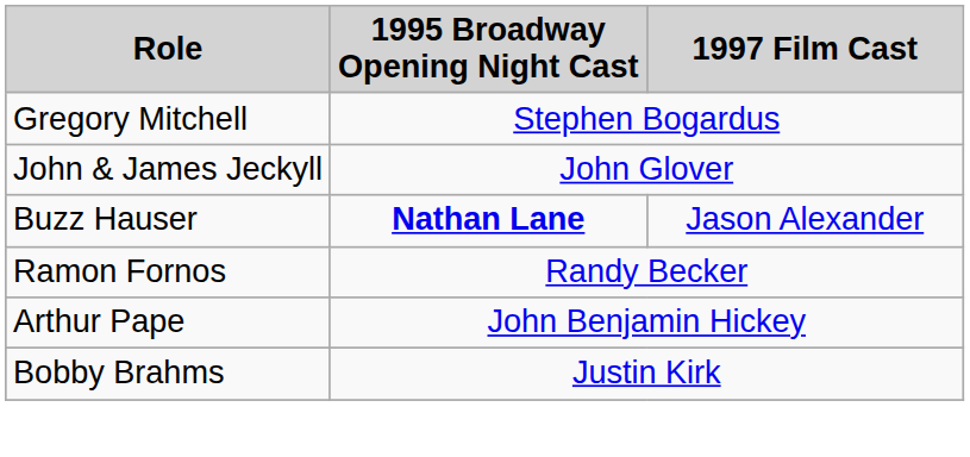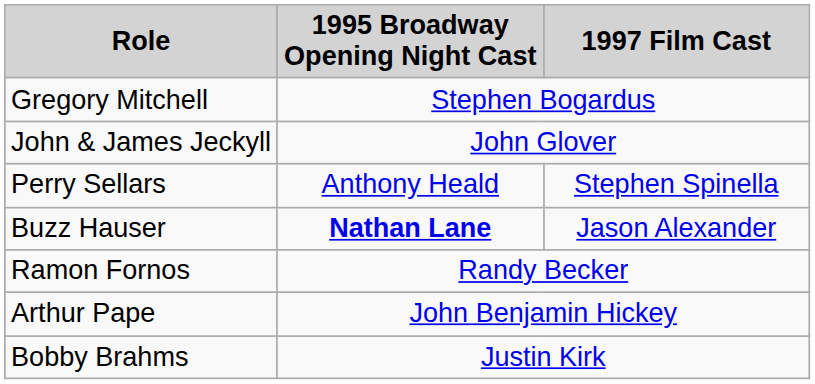 <table class="wikitable">
 <tr>
 <th style="background-color:LightGrey;">Role</th>
 <th style="background-color:LightGrey;" width="150">1995 Broadway <br> Opening Night Cast</th>
 <th style="background-color:LightGrey;" width="150">1997 Film Cast</th>
 </tr>
 <tr>
 <td>Gregory Mitchell</td>
 <td colspan="2" align="center"><a href='#'>Stephen Bogardus</a></td>
 </tr>
 <tr>
 <td>John & James Jeckyll</td>
 <td colspan="2" align="center"><a href='#'>John Glover</a></td>
+</tr>
+<tr>
+<td>Perry Sellars</td>
+<td align="center"><a href='#'>Anthony Heald</a></td>
+<td align="center"><a href='#'>Stephen Spinella</a></td>
 </tr>
 <tr>
 <td>Buzz Hauser</td>
 <td align="center"><strong><a href='#'>Nathan Lane</a></strong></td>
 <td align="center"><a href='#'>Jason Alexander</a></td>
 </tr>
 <tr>
 <td>Ramon Fornos</td>
 <td colspan="2" align="center"><a href='#'>Randy Becker</a></td>
 </tr>
 <tr>
 <td>Arthur Pape</td>
 <td colspan="2" align="center"><a href='#'>John Benjamin Hickey</a></td>
 </tr>
 <tr>
 <td>Bobby Brahms</td>
 <td colspan="2" align="center"><a href='#'>Justin Kirk</a></td>
 </tr>
 </table>
